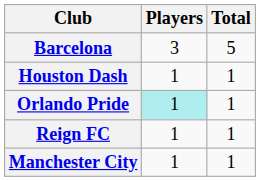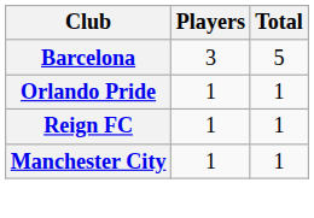 <table class="sortable plainrowheaders wikitable">
 <tr>
 <th scope="col">Club</th>
 <th scope="col">Players</th>
 <th scope="col">Total</th>
 </tr>
 <tr>
 <th scope="row"> <a href='#'>Barcelona</a></th>
 <td style="text-align: center">3</td>
 <td style="text-align: center">5</td>
 </tr>
 <tr>
-<th scope="row"> <a href='#'>Houston Dash</a></th>
+<th scope="row"> <a href='#'>Orlando Pride</a></th>
 <td style="text-align: center">1</td>
-<td style="text-align: center">1</td>
-</tr>
-<tr>
-<th scope="row"> <a href='#'>Orlando Pride</a></th>
-<td style="background: paleturquoise; text-align: center">1</td>
 <td style="text-align: center">1</td>
 </tr>
 <tr>
 <th scope="row"> <a href='#'>Reign FC</a></th>
 <td style="text-align: center">1</td>
 <td style="text-align: center">1</td>
 </tr>
 <tr>
 <th scope="row"> <a href='#'>Manchester City</a></th>
 <td style="text-align: center">1</td>
 <td style="text-align: center">1</td>
 </tr>
 </table>
